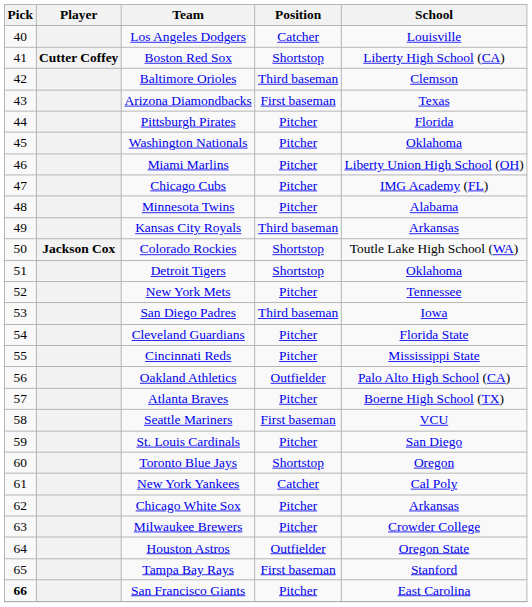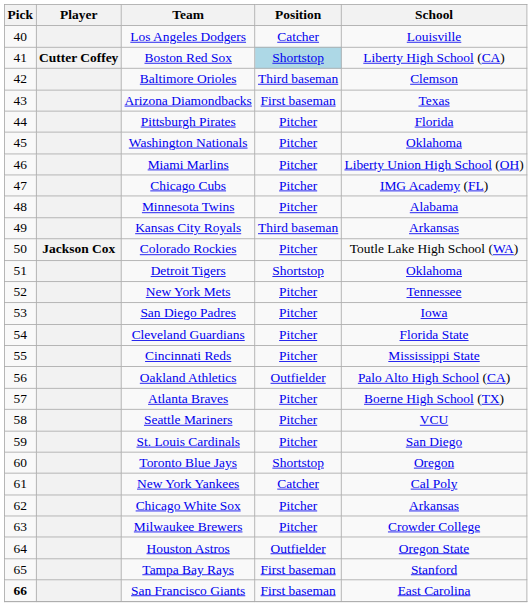 <table class="wikitable sortable plainrowheaders" style="text-align:center; width=74%">
 <tr>
 <th scope="col">Pick</th>
 <th scope="col">Player</th>
 <th scope="col">Team</th>
 <th scope="col">Position</th>
 <th scope="col">School</th>
 </tr>
 <tr>
 <td>40</td>
 <th scope="row" style="text-align:center"></th>
 <td><a href='#'>Los Angeles Dodgers</a></td>
 <td><a href='#'>Catcher</a></td>
 <td><a href='#'>Louisville</a></td>
 </tr>
 <tr>
 <td>41</td>
 <th scope="row" style="text-align:center">Cutter Coffey</th>
 <td><a href='#'>Boston Red Sox</a></td>
-<td><a href='#'>Shortstop</a></td>
+<td style="background: lightblue;"><a href='#'>Shortstop</a></td>
 <td><a href='#'>Liberty High School</a> (<a href='#'>CA</a>)</td>
 </tr>
 <tr>
 <td>42</td>
 <th scope="row" style="text-align:center"></th>
 <td><a href='#'>Baltimore Orioles</a></td>
 <td><a href='#'>Third baseman</a></td>
 <td><a href='#'>Clemson</a></td>
 </tr>
 <tr>
 <td>43</td>
 <th scope="row" style="text-align:center"></th>
 <td><a href='#'>Arizona Diamondbacks</a></td>
 <td><a href='#'>First baseman</a></td>
 <td><a href='#'>Texas</a></td>
 </tr>
 <tr>
 <td>44</td>
 <th scope="row" style="text-align:center"></th>
 <td><a href='#'>Pittsburgh Pirates</a></td>
 <td><a href='#'>Pitcher</a></td>
 <td><a href='#'>Florida</a></td>
 </tr>
 <tr>
 <td>45</td>
 <th scope="row" style="text-align:center"></th>
 <td><a href='#'>Washington Nationals</a></td>
 <td><a href='#'>Pitcher</a></td>
 <td><a href='#'>Oklahoma</a></td>
 </tr>
 <tr>
 <td>46</td>
 <th scope="row" style="text-align:center"></th>
 <td><a href='#'>Miami Marlins</a></td>
 <td><a href='#'>Pitcher</a></td>
 <td><a href='#'>Liberty Union High School</a> (<a href='#'>OH</a>)</td>
 </tr>
 <tr>
 <td>47</td>
 <th scope="row" style="text-align:center"></th>
 <td><a href='#'>Chicago Cubs</a></td>
 <td><a href='#'>Pitcher</a></td>
 <td><a href='#'>IMG Academy</a> (<a href='#'>FL</a>)</td>
 </tr>
 <tr>
 <td>48</td>
 <th scope="row" style="text-align:center"></th>
 <td><a href='#'>Minnesota Twins</a></td>
 <td><a href='#'>Pitcher</a></td>
 <td><a href='#'>Alabama</a></td>
 </tr>
 <tr>
 <td>49</td>
 <th scope="row" style="text-align:center"></th>
 <td><a href='#'>Kansas City Royals</a></td>
 <td><a href='#'>Third baseman</a></td>
 <td><a href='#'>Arkansas</a></td>
 </tr>
 <tr>
 <td>50</td>
 <th scope="row" style="text-align:center">Jackson Cox</th>
 <td><a href='#'>Colorado Rockies</a></td>
-<td><a href='#'>Shortstop</a></td>
+<td><a href='#'>Pitcher</a></td>
 <td>Toutle Lake High School (<a href='#'>WA</a>)</td>
 </tr>
 <tr>
 <td>51</td>
 <th scope="row" style="text-align:center"></th>
 <td><a href='#'>Detroit Tigers</a></td>
 <td><a href='#'>Shortstop</a></td>
 <td><a href='#'>Oklahoma</a></td>
 </tr>
 <tr>
 <td>52</td>
 <th scope="row" style="text-align:center"></th>
 <td><a href='#'>New York Mets</a></td>
 <td><a href='#'>Pitcher</a></td>
 <td><a href='#'>Tennessee</a></td>
 </tr>
 <tr>
 <td>53</td>
 <th scope="row" style="text-align:center"></th>
 <td><a href='#'>San Diego Padres</a></td>
-<td><a href='#'>Third baseman</a></td>
+<td><a href='#'>Pitcher</a></td>
 <td><a href='#'>Iowa</a></td>
 </tr>
 <tr>
 <td>54</td>
 <th scope="row" style="text-align:center"></th>
 <td><a href='#'>Cleveland Guardians</a></td>
 <td><a href='#'>Pitcher</a></td>
 <td><a href='#'>Florida State</a></td>
 </tr>
 <tr>
 <td>55</td>
 <th scope="row" style="text-align:center"></th>
 <td><a href='#'>Cincinnati Reds</a></td>
 <td><a href='#'>Pitcher</a></td>
 <td><a href='#'>Mississippi State</a></td>
 </tr>
 <tr>
 <td>56</td>
 <th scope="row" style="text-align:center"></th>
 <td><a href='#'>Oakland Athletics</a></td>
 <td><a href='#'>Outfielder</a></td>
 <td><a href='#'>Palo Alto High School</a> (<a href='#'>CA</a>)</td>
 </tr>
 <tr>
 <td>57</td>
 <th scope="row" style="text-align:center"></th>
 <td><a href='#'>Atlanta Braves</a></td>
 <td><a href='#'>Pitcher</a></td>
 <td><a href='#'>Boerne High School</a> (<a href='#'>TX</a>)</td>
 </tr>
 <tr>
 <td>58</td>
 <th scope="row" style="text-align:center"></th>
 <td><a href='#'>Seattle Mariners</a></td>
-<td><a href='#'>First baseman</a></td>
+<td><a href='#'>Pitcher</a></td>
 <td><a href='#'>VCU</a></td>
 </tr>
 <tr>
 <td>59</td>
 <th scope="row" style="text-align:center"></th>
 <td><a href='#'>St. Louis Cardinals</a></td>
 <td><a href='#'>Pitcher</a></td>
 <td><a href='#'>San Diego</a></td>
 </tr>
 <tr>
 <td>60</td>
 <th scope="row" style="text-align:center"></th>
 <td><a href='#'>Toronto Blue Jays</a></td>
 <td><a href='#'>Shortstop</a></td>
 <td><a href='#'>Oregon</a></td>
 </tr>
 <tr>
 <td>61</td>
 <th scope="row" style="text-align:center"></th>
 <td><a href='#'>New York Yankees</a></td>
 <td><a href='#'>Catcher</a></td>
 <td><a href='#'>Cal Poly</a></td>
 </tr>
 <tr>
 <td>62</td>
 <th scope="row" style="text-align:center"></th>
 <td><a href='#'>Chicago White Sox</a></td>
 <td><a href='#'>Pitcher</a></td>
 <td><a href='#'>Arkansas</a></td>
 </tr>
 <tr>
 <td>63</td>
 <th scope="row" style="text-align:center"></th>
 <td><a href='#'>Milwaukee Brewers</a></td>
 <td><a href='#'>Pitcher</a></td>
 <td><a href='#'>Crowder College</a></td>
 </tr>
 <tr>
 <td>64</td>
 <th scope="row" style="text-align:center"></th>
 <td><a href='#'>Houston Astros</a></td>
 <td><a href='#'>Outfielder</a></td>
 <td><a href='#'>Oregon State</a></td>
 </tr>
 <tr>
 <td>65</td>
 <th scope="row" style="text-align:center"></th>
 <td><a href='#'>Tampa Bay Rays</a></td>
 <td><a href='#'>First baseman</a></td>
 <td><a href='#'>Stanford</a></td>
 </tr>
 <tr>
 <td><strong>66</strong></td>
 <th scope="row" style="text-align:center"></th>
 <td><a href='#'>San Francisco Giants</a></td>
-<td><a href='#'>Pitcher</a></td>
+<td><a href='#'>First baseman</a></td>
 <td><a href='#'>East Carolina</a></td>
 </tr>
 <tr>
 </tr>
 </table>
